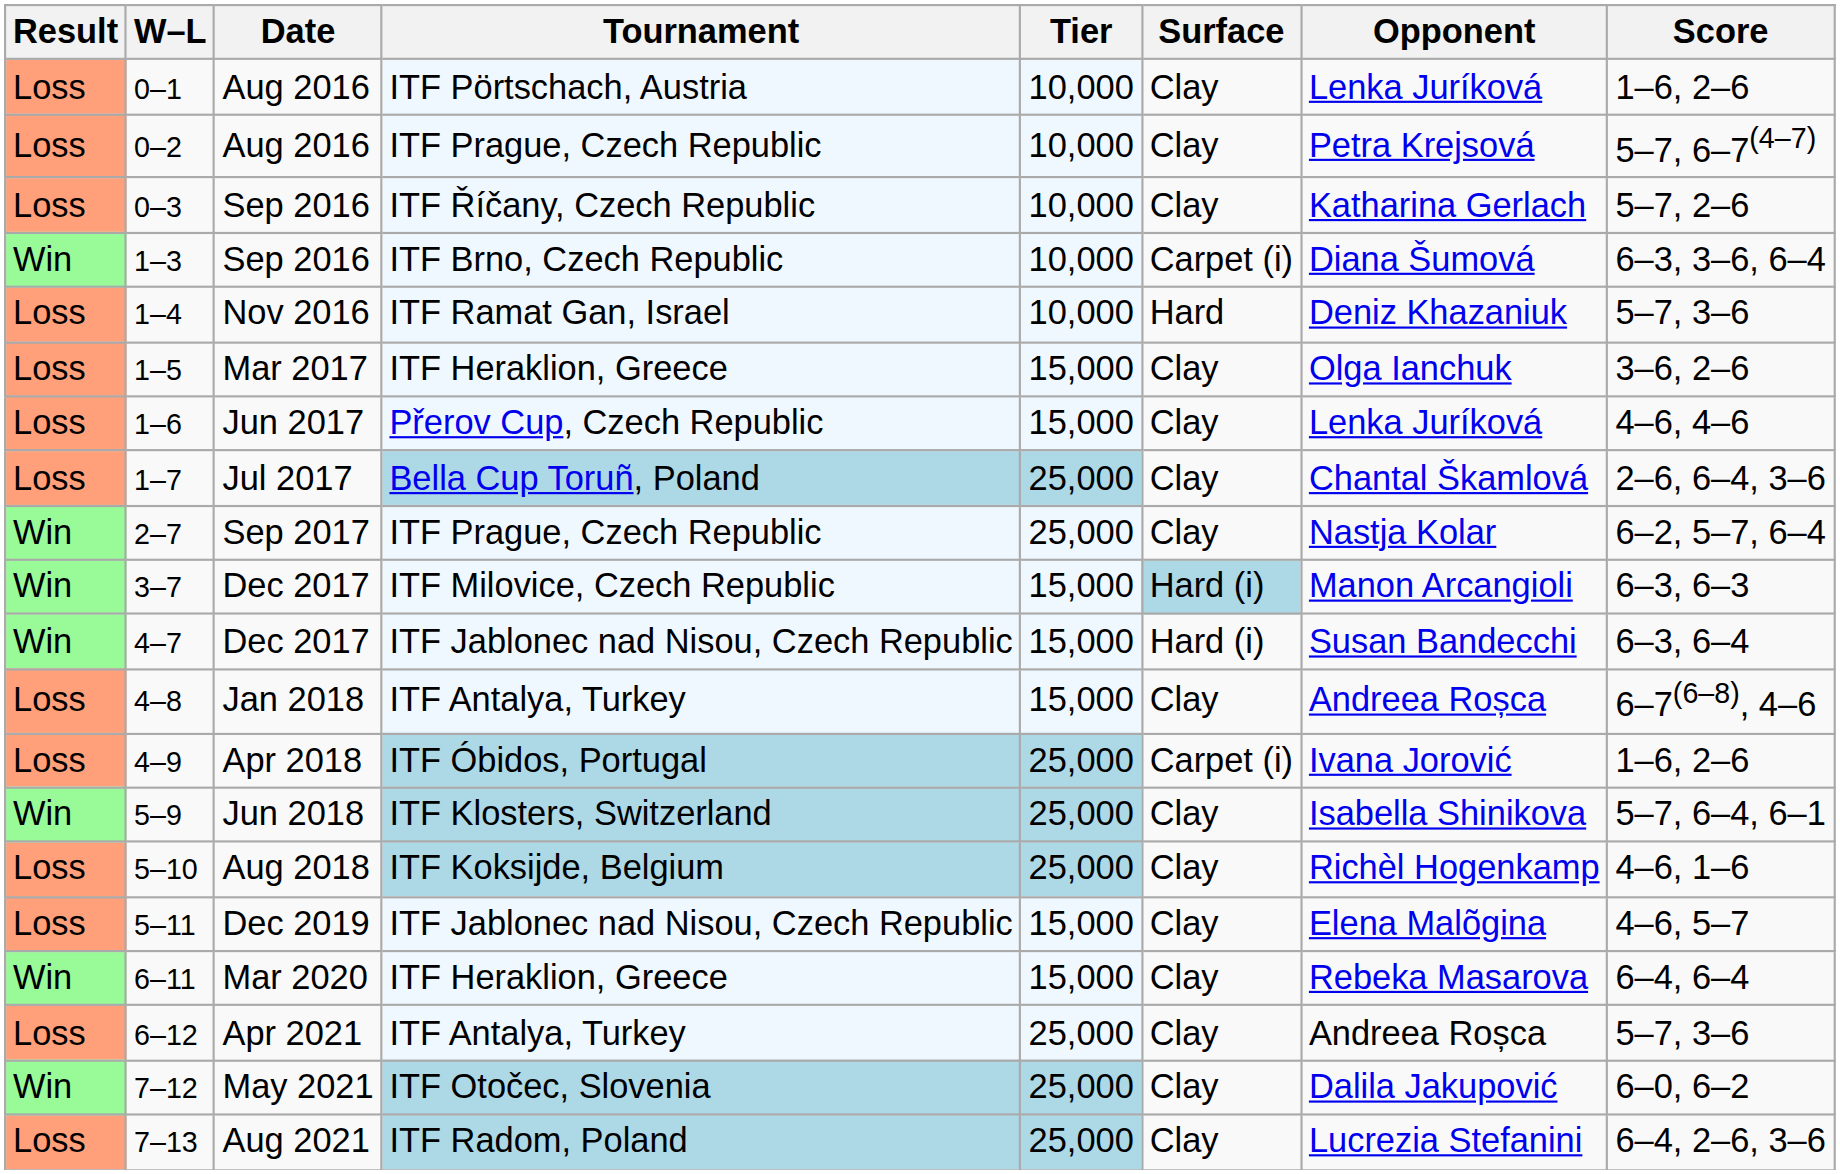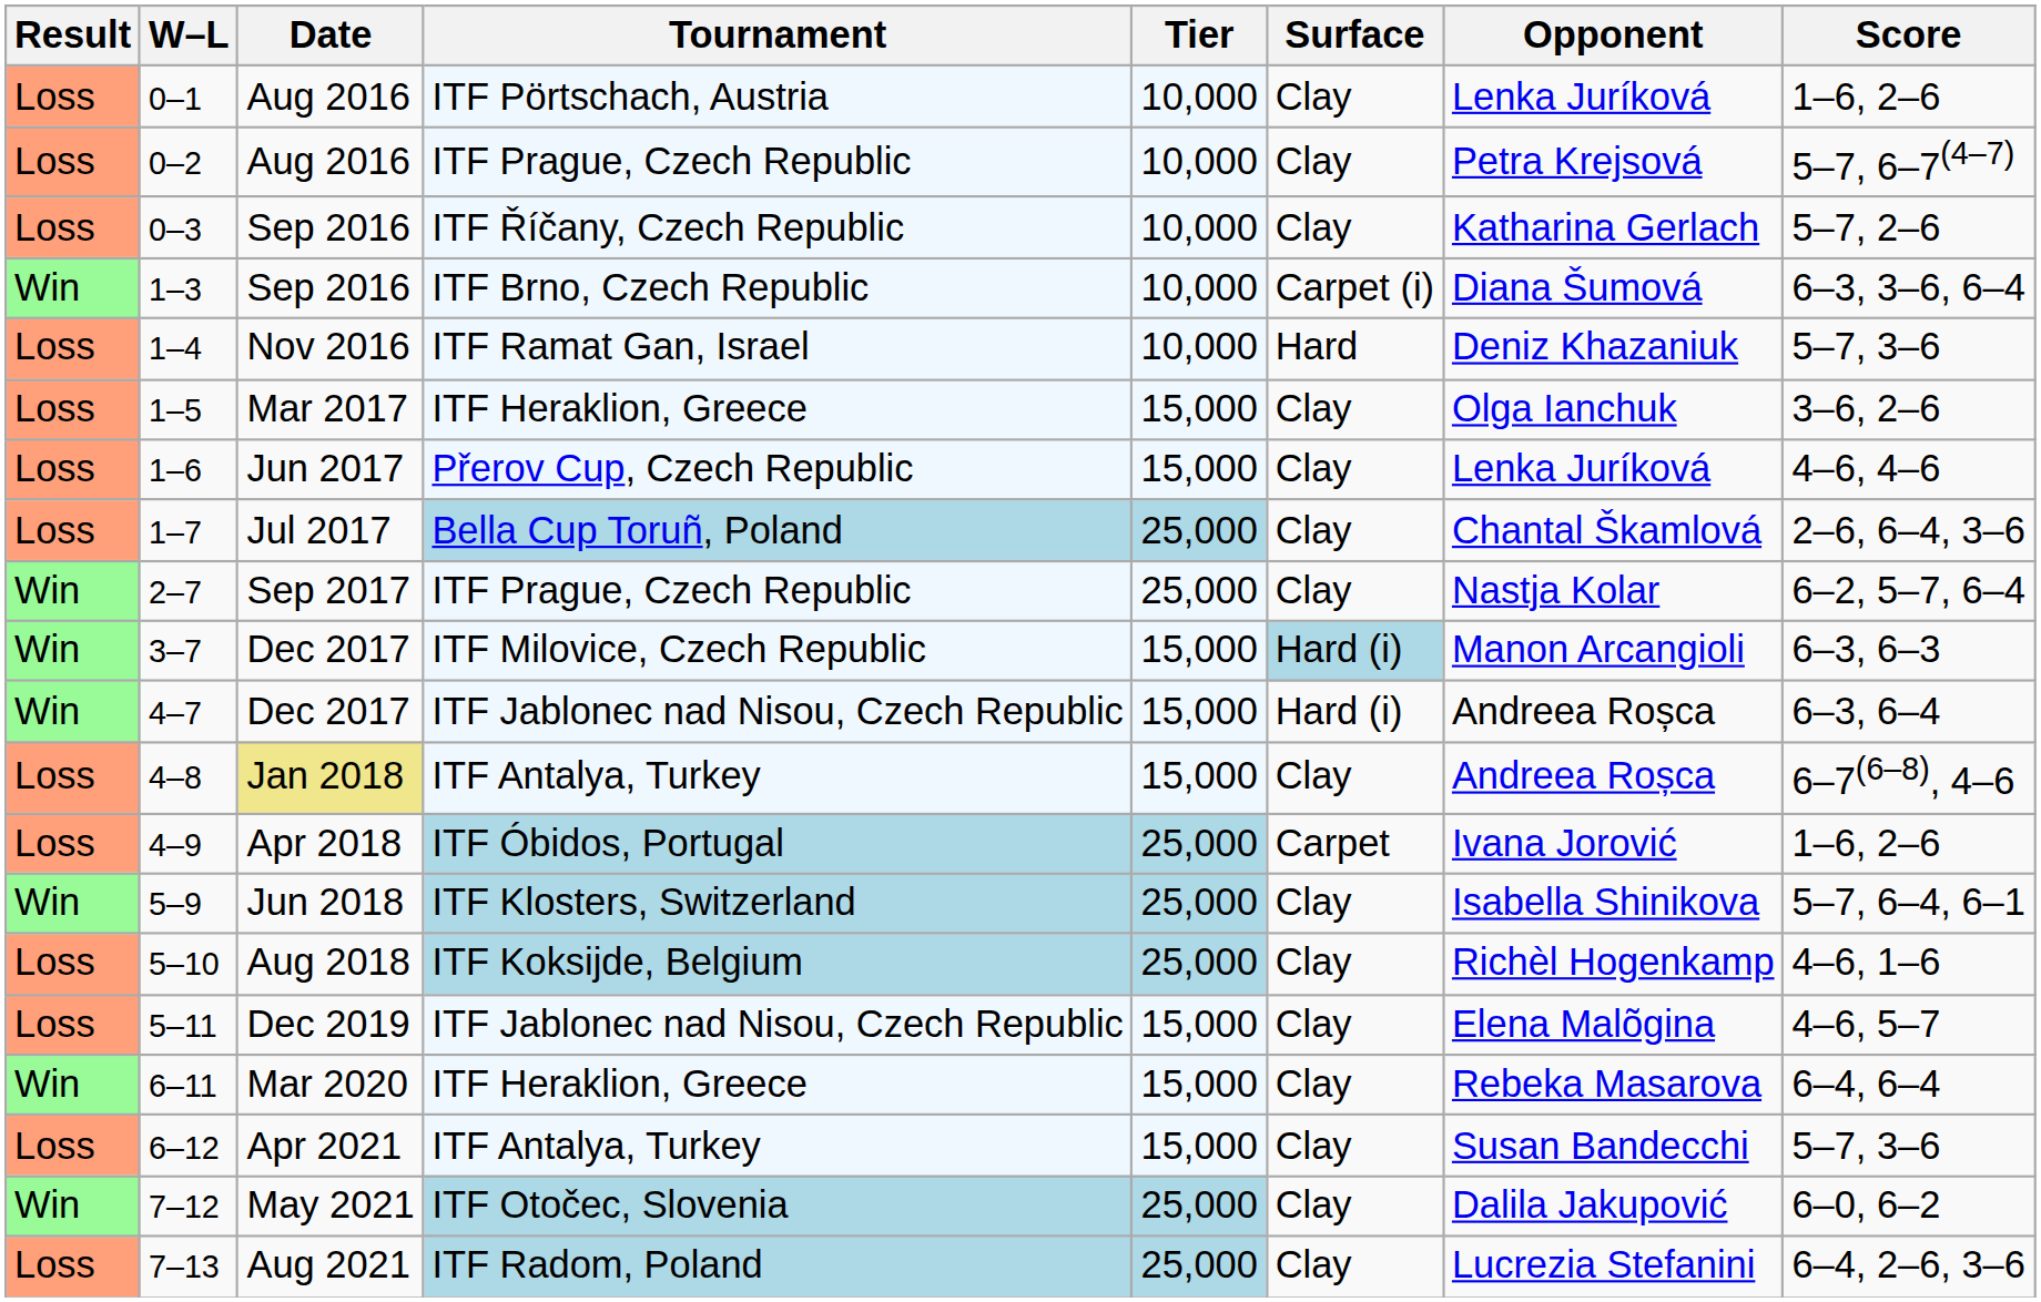 <table class="sortable wikitable">
 <tr>
 <th>Result</th>
 <th class="unsortable">W–L</th>
 <th>Date</th>
 <th>Tournament</th>
 <th>Tier</th>
 <th>Surface</th>
 <th>Opponent</th>
 <th class="unsortable">Score</th>
 </tr>
 <tr>
 <td style="background:#ffa07a;">Loss</td>
 <td><small>0–1</small></td>
 <td>Aug 2016</td>
 <td style="background:#f0f8ff;">ITF Pörtschach, Austria</td>
 <td style="background:#f0f8ff;">10,000</td>
 <td>Clay</td>
 <td> <a href='#'>Lenka Juríková</a></td>
 <td>1–6, 2–6</td>
 </tr>
 <tr>
 <td style="background:#ffa07a;">Loss</td>
 <td><small>0–2</small></td>
 <td>Aug 2016</td>
 <td style="background:#f0f8ff;">ITF Prague, Czech Republic</td>
 <td style="background:#f0f8ff;">10,000</td>
 <td>Clay</td>
 <td> <a href='#'>Petra Krejsová</a></td>
 <td>5–7, 6–7<sup>(4–7)</sup></td>
 </tr>
 <tr>
 <td style="background:#ffa07a;">Loss</td>
 <td><small>0–3</small></td>
 <td>Sep 2016</td>
 <td style="background:#f0f8ff;">ITF Říčany, Czech Republic</td>
 <td style="background:#f0f8ff;">10,000</td>
 <td>Clay</td>
 <td> <a href='#'>Katharina Gerlach</a></td>
 <td>5–7, 2–6</td>
 </tr>
 <tr>
 <td style="background:#98fb98;">Win</td>
 <td><small>1–3</small></td>
 <td>Sep 2016</td>
 <td style="background:#f0f8ff;">ITF Brno, Czech Republic</td>
 <td style="background:#f0f8ff;">10,000</td>
 <td>Carpet (i)</td>
 <td> <a href='#'>Diana Šumová</a></td>
 <td>6–3, 3–6, 6–4</td>
 </tr>
 <tr>
 <td style="background:#ffa07a;">Loss</td>
 <td><small>1–4</small></td>
 <td>Nov 2016</td>
 <td style="background:#f0f8ff;">ITF Ramat Gan, Israel</td>
 <td style="background:#f0f8ff;">10,000</td>
 <td>Hard</td>
 <td> <a href='#'>Deniz Khazaniuk</a></td>
 <td>5–7, 3–6</td>
 </tr>
 <tr>
 <td style="background:#ffa07a;">Loss</td>
 <td><small>1–5</small></td>
 <td>Mar 2017</td>
 <td style="background:#f0f8ff;">ITF Heraklion, Greece</td>
 <td style="background:#f0f8ff;">15,000</td>
 <td>Clay</td>
 <td> <a href='#'>Olga Ianchuk</a></td>
 <td>3–6, 2–6</td>
 </tr>
 <tr>
 <td style="background:#ffa07a;">Loss</td>
 <td><small>1–6</small></td>
 <td>Jun 2017</td>
 <td style="background:#f0f8ff;"><a href='#'>Přerov Cup</a>, Czech Republic</td>
 <td style="background:#f0f8ff;">15,000</td>
 <td>Clay</td>
 <td> <a href='#'>Lenka Juríková</a></td>
 <td>4–6, 4–6</td>
 </tr>
 <tr>
 <td style="background:#ffa07a;">Loss</td>
 <td><small>1–7</small></td>
 <td>Jul 2017</td>
 <td style="background:lightblue"><a href='#'>Bella Cup Toruñ</a>, Poland</td>
 <td style="background:lightblue">25,000</td>
 <td>Clay</td>
 <td> <a href='#'>Chantal Škamlová</a></td>
 <td>2–6, 6–4, 3–6</td>
 </tr>
 <tr>
 <td style="background:#98fb98;">Win</td>
 <td><small>2–7</small></td>
 <td>Sep 2017</td>
 <td style="background:#f0f8ff;">ITF Prague, Czech Republic</td>
 <td style="background:#f0f8ff;">25,000</td>
 <td>Clay</td>
 <td> <a href='#'>Nastja Kolar</a></td>
 <td>6–2, 5–7, 6–4</td>
 </tr>
 <tr>
 <td style="background:#98fb98;">Win</td>
 <td><small>3–7</small></td>
 <td>Dec 2017</td>
 <td style="background:#f0f8ff;">ITF Milovice, Czech Republic</td>
 <td style="background:#f0f8ff;">15,000</td>
 <td style="background: lightblue;">Hard (i)</td>
 <td> <a href='#'>Manon Arcangioli</a></td>
 <td>6–3, 6–3</td>
 </tr>
 <tr>
 <td style="background:#98fb98;">Win</td>
 <td><small>4–7</small></td>
 <td>Dec 2017</td>
 <td style="background:#f0f8ff;">ITF Jablonec nad Nisou, Czech Republic</td>
 <td style="background:#f0f8ff;">15,000</td>
 <td>Hard (i)</td>
-<td> <a href='#'>Susan Bandecchi</a></td>
+<td> Andreea Roșca</td>
 <td>6–3, 6–4</td>
 </tr>
 <tr>
 <td style="background:#ffa07a;">Loss</td>
 <td><small>4–8</small></td>
-<td>Jan 2018</td>
+<td style="background: khaki;">Jan 2018</td>
 <td style="background:#f0f8ff;">ITF Antalya, Turkey</td>
 <td style="background:#f0f8ff;">15,000</td>
 <td>Clay</td>
 <td> <a href='#'>Andreea Roșca</a></td>
 <td>6–7<sup>(6–8)</sup>, 4–6</td>
 </tr>
 <tr>
 <td style="background:#ffa07a;">Loss</td>
 <td><small>4–9</small></td>
 <td>Apr 2018</td>
 <td style="background:lightblue">ITF Óbidos, Portugal</td>
 <td style="background:lightblue">25,000</td>
-<td>Carpet (i)</td>
+<td>Carpet</td>
 <td> <a href='#'>Ivana Jorović</a></td>
 <td>1–6, 2–6</td>
 </tr>
 <tr>
 <td style="background:#98fb98;">Win</td>
 <td><small>5–9</small></td>
 <td>Jun 2018</td>
 <td style="background:lightblue">ITF Klosters, Switzerland</td>
 <td style="background:lightblue">25,000</td>
 <td>Clay</td>
 <td> <a href='#'>Isabella Shinikova</a></td>
 <td>5–7, 6–4, 6–1</td>
 </tr>
 <tr>
 <td style="background:#ffa07a;">Loss</td>
 <td><small>5–10</small></td>
 <td>Aug 2018</td>
 <td style="background:lightblue">ITF Koksijde, Belgium</td>
 <td style="background:lightblue">25,000</td>
 <td>Clay</td>
 <td> <a href='#'>Richèl Hogenkamp</a></td>
 <td>4–6, 1–6</td>
 </tr>
 <tr>
 <td style="background:#ffa07a;">Loss</td>
 <td><small>5–11</small></td>
 <td>Dec 2019</td>
 <td style="background:#f0f8ff;">ITF Jablonec nad Nisou, Czech Republic</td>
 <td style="background:#f0f8ff;">15,000</td>
 <td>Clay</td>
 <td> <a href='#'>Elena Malõgina</a></td>
 <td>4–6, 5–7</td>
 </tr>
 <tr>
 <td style="background:#98fb98;">Win</td>
 <td><small>6–11</small></td>
 <td>Mar 2020</td>
 <td style="background:#f0f8ff;">ITF Heraklion, Greece</td>
 <td style="background:#f0f8ff;">15,000</td>
 <td>Clay</td>
 <td> <a href='#'>Rebeka Masarova</a></td>
 <td>6–4, 6–4</td>
 </tr>
 <tr>
 <td style="background:#ffa07a;">Loss</td>
 <td><small>6–12</small></td>
 <td>Apr 2021</td>
 <td style="background:#f0f8ff;">ITF Antalya, Turkey</td>
-<td style="background:#f0f8ff;">25,000</td>
+<td style="background:#f0f8ff;">15,000</td>
 <td>Clay</td>
-<td> Andreea Roșca</td>
+<td> <a href='#'>Susan Bandecchi</a></td>
 <td>5–7, 3–6</td>
 </tr>
 <tr>
 <td style="background:#98fb98;">Win</td>
 <td><small>7–12</small></td>
 <td>May 2021</td>
 <td style="background:lightblue">ITF Otočec, Slovenia</td>
 <td style="background:lightblue">25,000</td>
 <td>Clay</td>
 <td> <a href='#'>Dalila Jakupović</a></td>
 <td>6–0, 6–2</td>
 </tr>
 <tr>
 <td style="background:#ffa07a;">Loss</td>
 <td><small>7–13</small></td>
 <td>Aug 2021</td>
 <td style="background:lightblue">ITF Radom, Poland</td>
 <td style="background:lightblue">25,000</td>
 <td>Clay</td>
 <td> <a href='#'>Lucrezia Stefanini</a></td>
 <td>6–4, 2–6, 3–6</td>
 </tr>
 </table>
